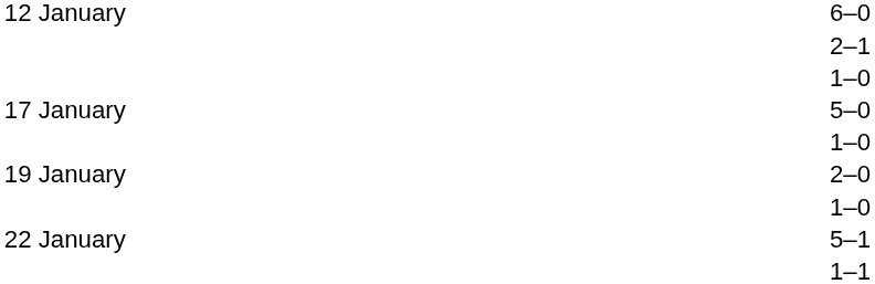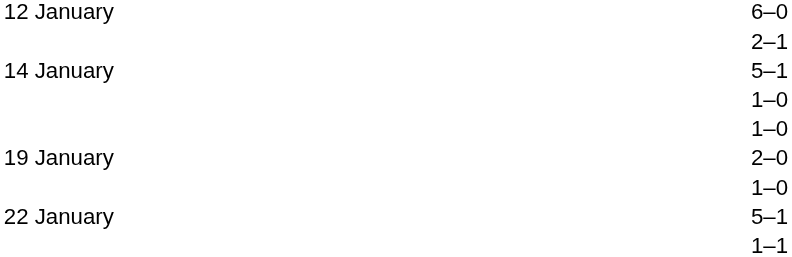 <table cellspacing=1 width=70%>
 <tr>
 <th width=25%></th>
 <th width=30%></th>
 <th width=15%></th>
 <th width=30%></th>
 </tr>
 <tr>
 <td>12 January</td>
 <td align=right></td>
 <td align=center>6–0</td>
 <td></td>
 </tr>
 <tr>
 <td></td>
 <td align=right></td>
 <td align=center>2–1</td>
 <td></td>
 </tr>
 <tr>
+<td>14 January</td>
+<td align=right></td>
+<td align=center>5–1</td>
+<td></td>
+</tr>
+<tr>
 <td></td>
 <td align=right></td>
 <td align=center>1–0</td>
-<td></td>
-</tr>
-<tr>
-<td>17 January</td>
-<td align=right></td>
-<td align=center>5–0</td>
 <td></td>
 </tr>
 <tr>
 <td></td>
 <td align=right></td>
 <td align=center>1–0</td>
 <td></td>
 </tr>
 <tr>
 <td>19 January</td>
 <td align=right></td>
 <td align=center>2–0</td>
 <td></td>
 </tr>
 <tr>
 <td></td>
 <td align=right></td>
 <td align=center>1–0</td>
 <td></td>
 </tr>
 <tr>
 <td>22 January</td>
 <td align=right></td>
 <td align=center>5–1</td>
 <td></td>
 </tr>
 <tr>
 <td></td>
 <td align=right></td>
 <td align=center>1–1</td>
 <td></td>
 </tr>
 </table>
